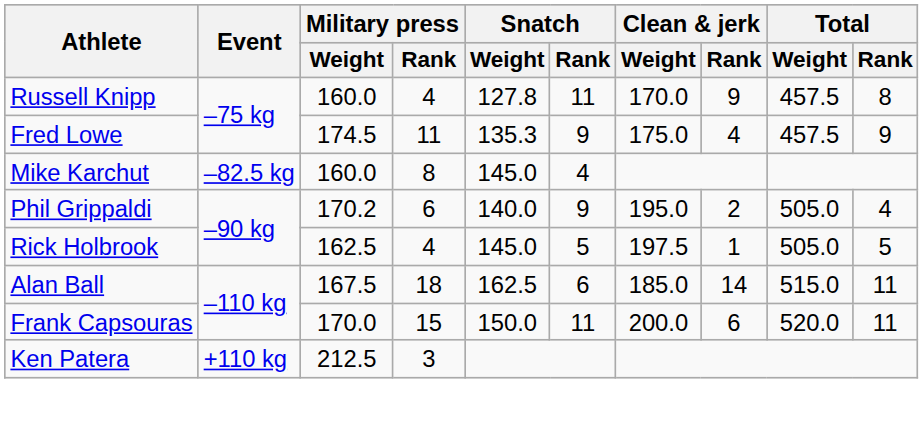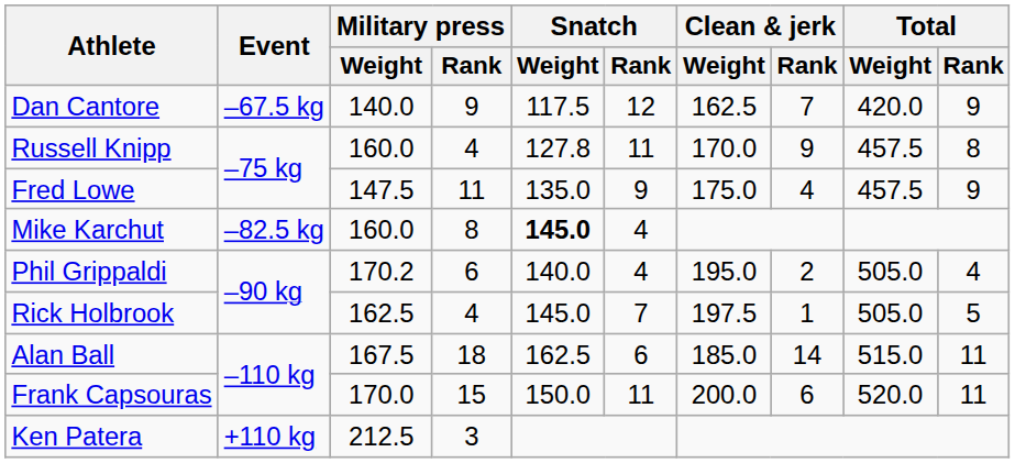 <table class=wikitable style=font-size:90%;text-align:center>
 <tr>
 <th rowspan=2>Athlete</th>
 <th rowspan=2>Event</th>
 <th colspan=2>Military press</th>
 <th colspan=2>Snatch</th>
 <th colspan=2>Clean & jerk</th>
 <th colspan=2>Total</th>
 </tr>
 <tr style=font-size:95%>
 <th>Weight</th>
 <th>Rank</th>
 <th>Weight</th>
 <th>Rank</th>
 <th>Weight</th>
 <th>Rank</th>
 <th>Weight</th>
 <th>Rank</th>
 </tr>
 <tr>
+<td align=left><a href='#'>Dan Cantore</a></td>
+<td align=left><a href='#'>–67.5 kg</a></td>
+<td>140.0</td>
+<td>9</td>
+<td>117.5</td>
+<td>12</td>
+<td>162.5</td>
+<td>7</td>
+<td>420.0</td>
+<td>9</td>
+</tr>
+<tr>
 <td align=left><a href='#'>Russell Knipp</a></td>
 <td align=left rowspan=2><a href='#'>–75 kg</a></td>
 <td>160.0</td>
 <td>4</td>
 <td>127.8</td>
 <td>11</td>
 <td>170.0</td>
 <td>9</td>
 <td>457.5</td>
 <td>8</td>
 </tr>
 <tr>
 <td align=left><a href='#'>Fred Lowe</a></td>
-<td>174.5</td>
+<td>147.5</td>
 <td>11</td>
-<td>135.3</td>
+<td>135.0</td>
 <td>9</td>
 <td>175.0</td>
 <td>4</td>
 <td>457.5</td>
 <td>9</td>
 </tr>
 <tr>
 <td align=left><a href='#'>Mike Karchut</a></td>
 <td align=left><a href='#'>–82.5 kg</a></td>
 <td>160.0</td>
 <td>8</td>
-<td>145.0</td>
+<td><strong>145.0</strong></td>
 <td>4</td>
 <td colspan=2></td>
 <td colspan=2></td>
 </tr>
 <tr>
 <td align=left><a href='#'>Phil Grippaldi</a></td>
 <td align=left rowspan=2><a href='#'>–90 kg</a></td>
 <td>170.2</td>
 <td>6</td>
 <td>140.0</td>
-<td>9</td>
+<td>4</td>
 <td>195.0</td>
 <td>2</td>
 <td>505.0</td>
 <td>4</td>
 </tr>
 <tr>
 <td align=left><a href='#'>Rick Holbrook</a></td>
 <td>162.5</td>
 <td>4</td>
 <td>145.0</td>
-<td>5</td>
+<td>7</td>
 <td>197.5 </td>
 <td>1</td>
 <td>505.0</td>
 <td>5</td>
 </tr>
 <tr>
 <td align=left><a href='#'>Alan Ball</a></td>
 <td align=left rowspan=2><a href='#'>–110 kg</a></td>
 <td>167.5</td>
 <td>18</td>
 <td>162.5</td>
 <td>6</td>
 <td>185.0</td>
 <td>14</td>
 <td>515.0</td>
 <td>11</td>
 </tr>
 <tr>
 <td align=left><a href='#'>Frank Capsouras</a></td>
 <td>170.0</td>
 <td>15</td>
 <td>150.0</td>
 <td>11</td>
 <td>200.0</td>
 <td>6</td>
 <td>520.0</td>
 <td>11</td>
 </tr>
 <tr>
 <td align=left><a href='#'>Ken Patera</a></td>
 <td align=left><a href='#'>+110 kg</a></td>
 <td>212.5</td>
 <td>3</td>
 <td colspan=2></td>
 <td colspan=4></td>
 </tr>
 </table>
